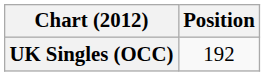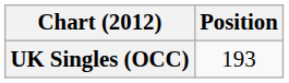 <table class="wikitable plainrowheaders" style="text-align:center">
 <tr>
 <th>Chart (2012)</th>
 <th>Position</th>
 </tr>
 <tr>
 <th scope="row">UK Singles (OCC)</th>
-<td>192</td>
+<td>193</td>
 </tr>
 </table>
